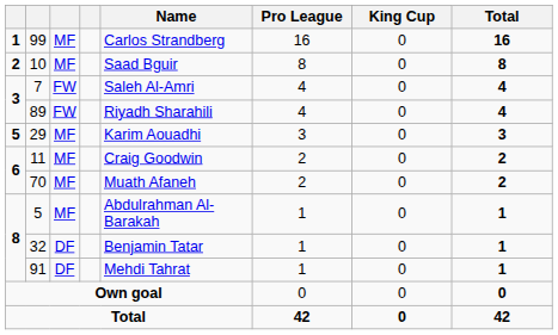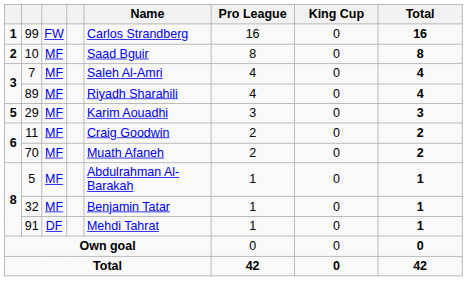 <table class="wikitable" style="text-align:center">
 <tr>
 <th width=15></th>
 <th width=15></th>
 <th width=15></th>
 <th width=15></th>
 <th width=155>Name</th>
 <th width=100>Pro League</th>
 <th width=100>King Cup</th>
 <th width=100>Total</th>
 </tr>
 <tr>
 <td><strong>1</strong></td>
 <td>99</td>
-<td><a href='#'>MF</a></td>
+<td><a href='#'>FW</a></td>
 <td></td>
 <td align=left><a href='#'>Carlos Strandberg</a></td>
 <td>16</td>
 <td>0</td>
 <td><strong>16</strong></td>
 </tr>
 <tr>
 <td><strong>2</strong></td>
 <td>10</td>
 <td><a href='#'>MF</a></td>
 <td></td>
 <td align=left><a href='#'>Saad Bguir</a></td>
 <td>8</td>
 <td>0</td>
 <td><strong>8</strong></td>
 </tr>
 <tr>
 <td rowspan=2><strong>3</strong></td>
 <td>7</td>
-<td><a href='#'>FW</a></td>
+<td><a href='#'>MF</a></td>
 <td></td>
 <td align=left><a href='#'>Saleh Al-Amri</a></td>
 <td>4</td>
 <td>0</td>
 <td><strong>4</strong></td>
 </tr>
 <tr>
 <td>89</td>
-<td><a href='#'>FW</a></td>
+<td><a href='#'>MF</a></td>
 <td></td>
 <td align=left><a href='#'>Riyadh Sharahili</a></td>
 <td>4</td>
 <td>0</td>
 <td><strong>4</strong></td>
 </tr>
 <tr>
 <td><strong>5</strong></td>
 <td>29</td>
 <td><a href='#'>MF</a></td>
 <td></td>
 <td align=left><a href='#'>Karim Aouadhi</a></td>
 <td>3</td>
 <td>0</td>
 <td><strong>3</strong></td>
 </tr>
 <tr>
 <td rowspan=2><strong>6</strong></td>
 <td>11</td>
 <td><a href='#'>MF</a></td>
 <td></td>
 <td align=left><a href='#'>Craig Goodwin</a></td>
 <td>2</td>
 <td>0</td>
 <td><strong>2</strong></td>
 </tr>
 <tr>
 <td>70</td>
 <td><a href='#'>MF</a></td>
 <td></td>
 <td align=left><a href='#'>Muath Afaneh</a></td>
 <td>2</td>
 <td>0</td>
 <td><strong>2</strong></td>
 </tr>
 <tr>
 <td rowspan=3><strong>8</strong></td>
 <td>5</td>
 <td><a href='#'>MF</a></td>
 <td></td>
 <td align=left><a href='#'>Abdulrahman Al-Barakah</a></td>
 <td>1</td>
 <td>0</td>
 <td><strong>1</strong></td>
 </tr>
 <tr>
 <td>32</td>
-<td><a href='#'>DF</a></td>
+<td><a href='#'>MF</a></td>
 <td></td>
 <td align=left><a href='#'>Benjamin Tatar</a></td>
 <td>1</td>
 <td>0</td>
 <td><strong>1</strong></td>
 </tr>
 <tr>
 <td>91</td>
 <td><a href='#'>DF</a></td>
 <td></td>
 <td align=left><a href='#'>Mehdi Tahrat</a></td>
 <td>1</td>
 <td>0</td>
 <td><strong>1</strong></td>
 </tr>
 <tr>
 <td colspan=5><strong>Own goal</strong></td>
 <td>0</td>
 <td>0</td>
 <td><strong>0</strong></td>
 </tr>
 <tr>
 <td colspan=5><strong>Total</strong></td>
 <td><strong>42</strong></td>
 <td><strong>0</strong></td>
 <td><strong>42</strong></td>
 </tr>
 </table>
